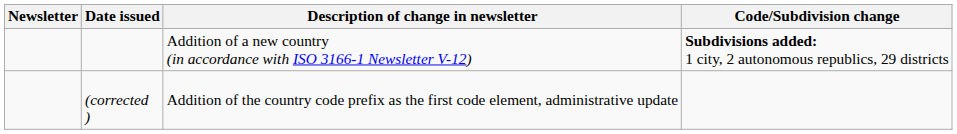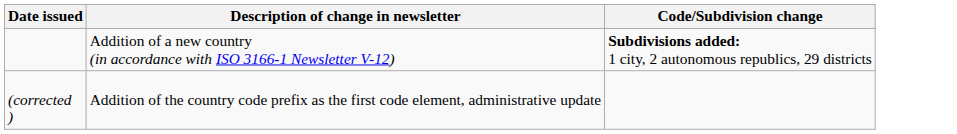 <table class="wikitable">
 <tr>
-<th>Newsletter</th>
 <th>Date issued</th>
 <th>Description of change in newsletter</th>
 <th>Code/Subdivision change</th>
 </tr>
 <tr>
-<td id="I-8"></td>
 <td></td>
 <td>Addition of a new country<br> <em>(in accordance with <a href='#'>ISO 3166-1 Newsletter V-12</a>)</em></td>
 <td style=white-space:nowrap><strong>Subdivisions added:</strong><br> 1 city, 2 autonomous republics, 29 districts</td>
 </tr>
 <tr>
-<td id="II-1"></td>
 <td><br> <em>(corrected<br> )</em></td>
 <td>Addition of the country code prefix as the first code element, administrative update</td>
 <td></td>
 </tr>
 </table>
